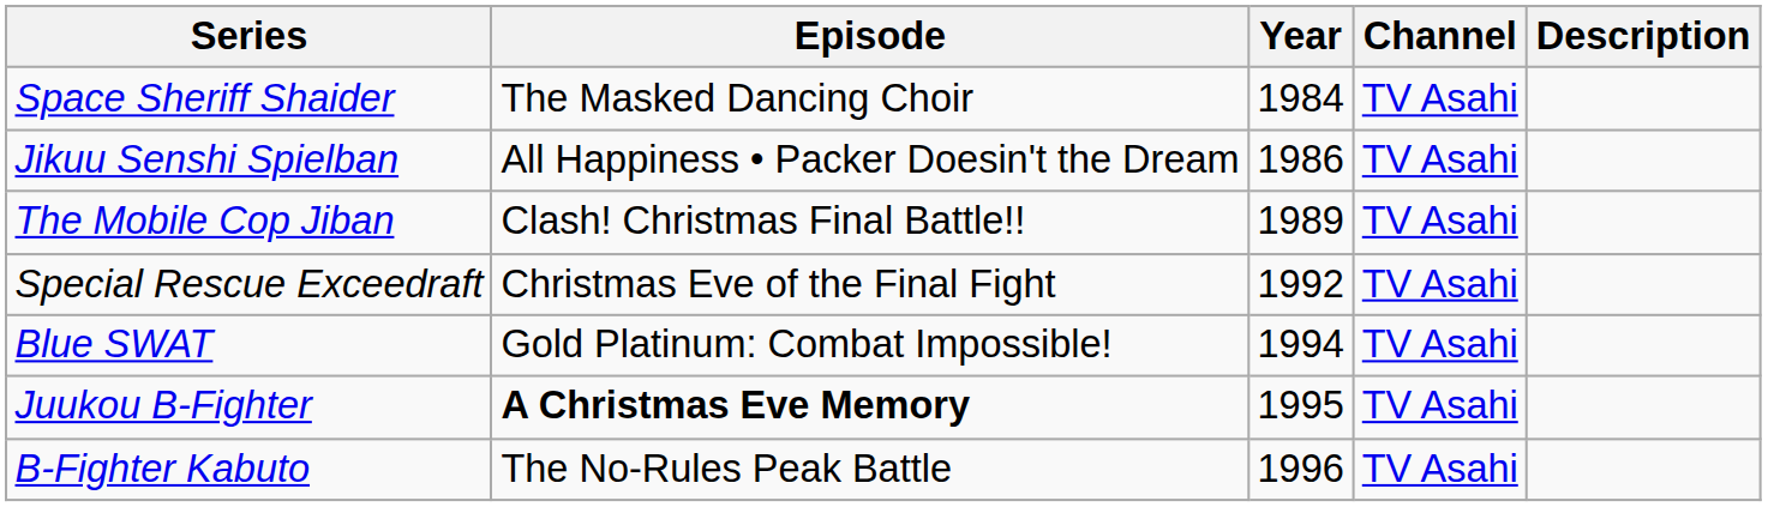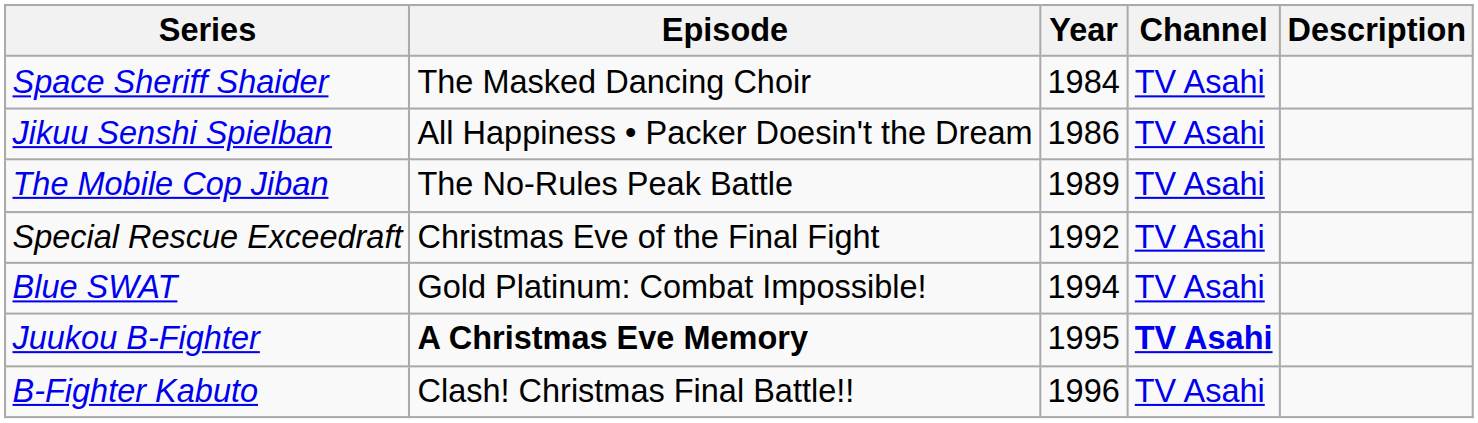 <table class="wikitable sortable">
 <tr>
 <th>Series</th>
 <th>Episode</th>
 <th>Year</th>
 <th>Channel</th>
 <th>Description</th>
 </tr>
 <tr>
 <td><em><a href='#'>Space Sheriff Shaider</a></em></td>
 <td>The Masked Dancing Choir</td>
 <td>1984</td>
 <td><a href='#'>TV Asahi</a></td>
 <td></td>
 </tr>
 <tr>
 <td><em><a href='#'>Jikuu Senshi Spielban</a></em></td>
 <td>All Happiness • Packer Doesin't the Dream</td>
 <td>1986</td>
 <td><a href='#'>TV Asahi</a></td>
 <td></td>
 </tr>
 <tr>
 <td><em><a href='#'>The Mobile Cop Jiban</a></em></td>
-<td>Clash! Christmas Final Battle!!</td>
+<td>The No-Rules Peak Battle</td>
 <td>1989</td>
 <td><a href='#'>TV Asahi</a></td>
 <td></td>
 </tr>
 <tr>
 <td><em>Special Rescue Exceedraft</em></td>
 <td>Christmas Eve of the Final Fight</td>
 <td>1992</td>
 <td><a href='#'>TV Asahi</a></td>
 <td></td>
 </tr>
 <tr>
 <td><em><a href='#'>Blue SWAT</a></em></td>
 <td>Gold Platinum: Combat Impossible!</td>
 <td>1994</td>
 <td><a href='#'>TV Asahi</a></td>
 <td></td>
 </tr>
 <tr>
 <td><em><a href='#'>Juukou B-Fighter</a></em></td>
 <td><strong>A Christmas Eve Memory</strong></td>
 <td>1995</td>
-<td><a href='#'>TV Asahi</a></td>
+<td><strong><a href='#'>TV Asahi</a></strong></td>
 <td></td>
 </tr>
 <tr>
 <td><em><a href='#'>B-Fighter Kabuto</a></em></td>
-<td>The No-Rules Peak Battle</td>
+<td>Clash! Christmas Final Battle!!</td>
 <td>1996</td>
 <td><a href='#'>TV Asahi</a></td>
 <td></td>
 </tr>
 </table>
